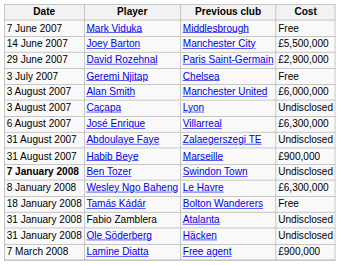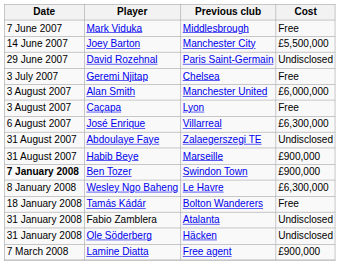 <table class="wikitable">
 <tr>
 <th scope=col>Date</th>
 <th scope=col>Player</th>
 <th scope=col>Previous club</th>
 <th scope=col>Cost</th>
 </tr>
 <tr>
 <td>7 June 2007</td>
 <td> <a href='#'>Mark Viduka</a></td>
 <td> <a href='#'>Middlesbrough</a></td>
 <td>Free</td>
 </tr>
 <tr>
 <td>14 June 2007</td>
 <td> <a href='#'>Joey Barton</a></td>
 <td> <a href='#'>Manchester City</a></td>
 <td>£5,500,000</td>
 </tr>
 <tr>
 <td>29 June 2007</td>
 <td> <a href='#'>David Rozehnal</a></td>
 <td> <a href='#'>Paris Saint-Germain</a></td>
-<td>£2,900,000</td>
+<td>Undisclosed</td>
 </tr>
 <tr>
 <td>3 July 2007</td>
 <td> <a href='#'>Geremi Njitap</a></td>
 <td> <a href='#'>Chelsea</a></td>
 <td>Free</td>
 </tr>
 <tr>
 <td>3 August 2007</td>
 <td> <a href='#'>Alan Smith</a></td>
 <td> <a href='#'>Manchester United</a></td>
 <td>£6,000,000</td>
 </tr>
 <tr>
 <td>3 August 2007</td>
 <td> <a href='#'>Caçapa</a></td>
 <td> <a href='#'>Lyon</a></td>
-<td>Undisclosed</td>
+<td>Free</td>
 </tr>
 <tr>
 <td>6 August 2007</td>
 <td> <a href='#'>José Enrique</a></td>
 <td> <a href='#'>Villarreal</a></td>
 <td>£6,300,000</td>
 </tr>
 <tr>
 <td>31 August 2007</td>
 <td> <a href='#'>Abdoulaye Faye</a></td>
 <td> <a href='#'>Zalaegerszegi TE</a></td>
 <td>Undisclosed</td>
 </tr>
 <tr>
 <td>31 August 2007</td>
 <td> <a href='#'>Habib Beye</a></td>
 <td> <a href='#'>Marseille</a></td>
 <td>£900,000</td>
 </tr>
 <tr>
 <td><strong>7 January 2008</strong></td>
 <td> <a href='#'>Ben Tozer</a></td>
 <td> <a href='#'>Swindon Town</a></td>
-<td>Undisclosed</td>
+<td>£900,000</td>
 </tr>
 <tr>
 <td>8 January 2008</td>
 <td> <a href='#'>Wesley Ngo Baheng</a></td>
 <td> <a href='#'>Le Havre</a></td>
 <td>£6,300,000</td>
 </tr>
 <tr>
 <td>18 January 2008</td>
 <td> <a href='#'>Tamás Kádár</a></td>
 <td> <a href='#'>Bolton Wanderers</a></td>
 <td>Free</td>
 </tr>
 <tr>
 <td>31 January 2008</td>
 <td> Fabio Zamblera</td>
 <td> <a href='#'>Atalanta</a></td>
 <td>Undisclosed</td>
 </tr>
 <tr>
 <td>31 January 2008</td>
 <td> <a href='#'>Ole Söderberg</a></td>
 <td> <a href='#'>Häcken</a></td>
 <td>Undisclosed</td>
 </tr>
 <tr>
 <td>7 March 2008</td>
 <td> <a href='#'>Lamine Diatta</a></td>
 <td><a href='#'>Free agent</a></td>
 <td>£900,000</td>
 </tr>
 <tr>
 </tr>
 </table>
